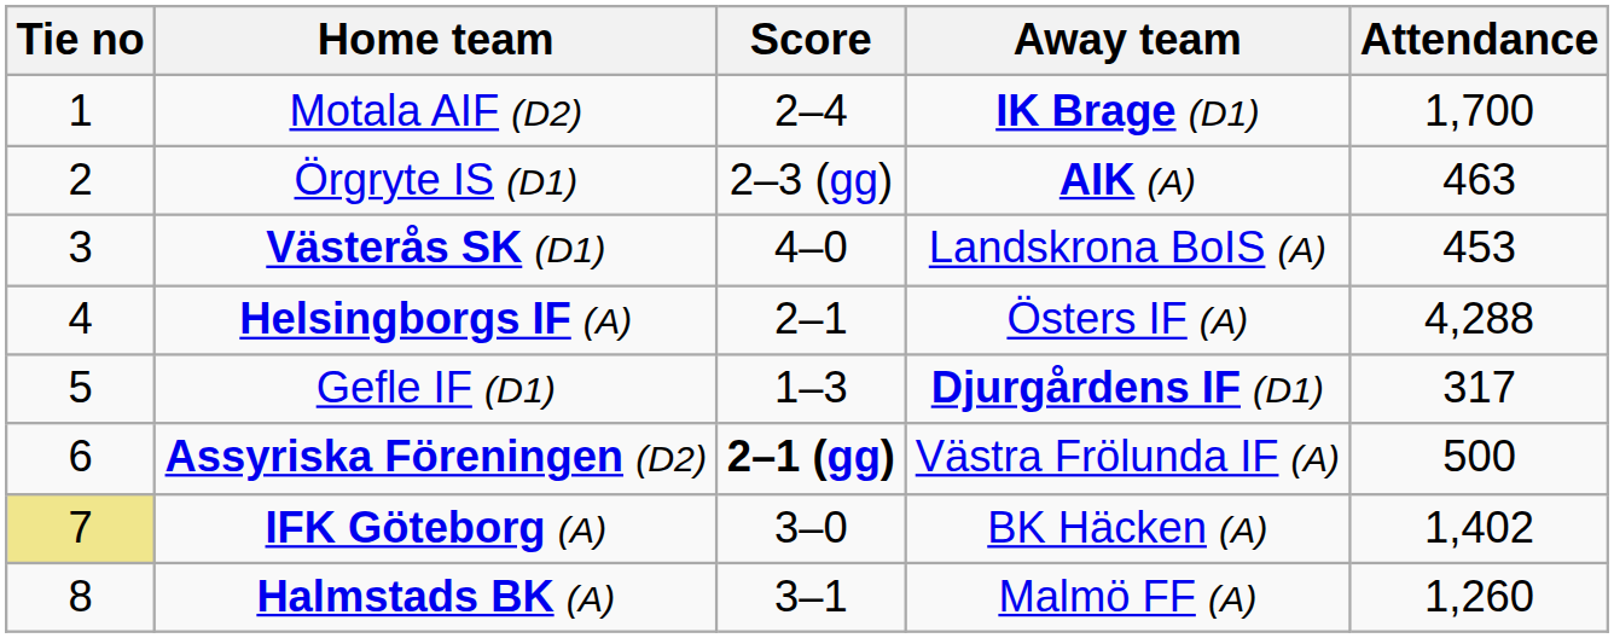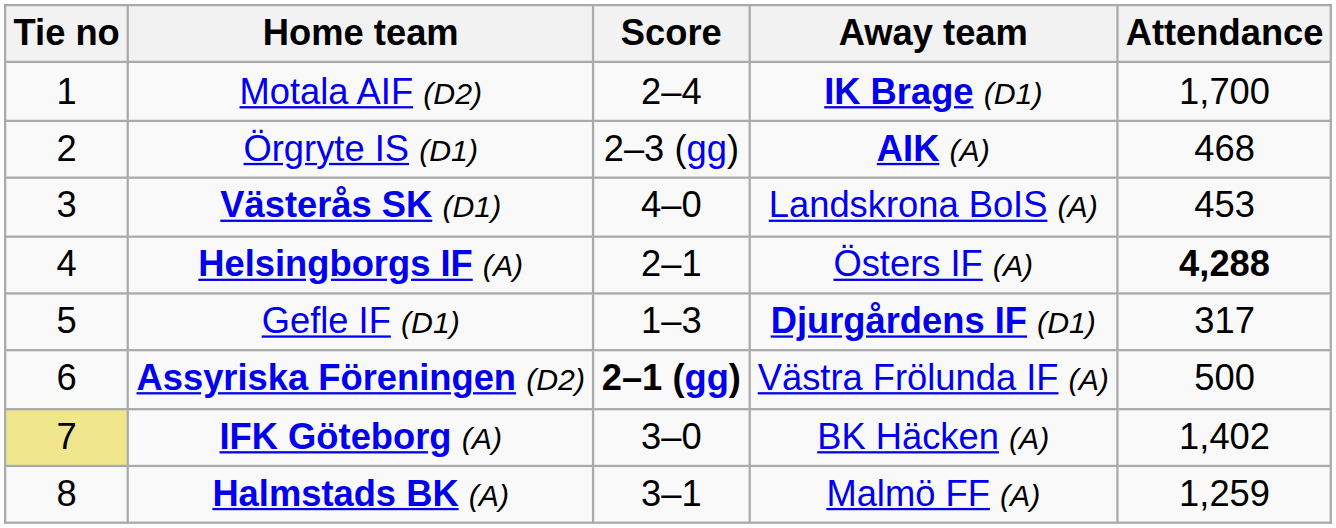 <table class="wikitable" style="text-align:center">
 <tr>
 <th style= width="40px">Tie no</th>
 <th style= width="150px">Home team</th>
 <th style= width="60px">Score</th>
 <th style= width="150px">Away team</th>
 <th style= width="30px">Attendance</th>
 </tr>
 <tr>
 <td>1</td>
 <td><a href='#'>Motala AIF</a> <em><small>(D2)</small></em></td>
 <td>2–4</td>
 <td><strong><a href='#'>IK Brage</a></strong> <em><small>(D1)</small></em></td>
 <td>1,700</td>
 </tr>
 <tr>
 <td>2</td>
 <td><a href='#'>Örgryte IS</a> <em><small>(D1)</small></em></td>
 <td>2–3 (<a href='#'>gg</a>)</td>
 <td><strong><a href='#'>AIK</a></strong> <em><small>(A)</small></em></td>
-<td>463</td>
+<td>468</td>
 </tr>
 <tr>
 <td>3</td>
 <td><strong><a href='#'>Västerås SK</a></strong> <em><small>(D1)</small></em></td>
 <td>4–0</td>
 <td><a href='#'>Landskrona BoIS</a> <em><small>(A)</small></em></td>
 <td>453</td>
 </tr>
 <tr>
 <td>4</td>
 <td><strong><a href='#'>Helsingborgs IF</a></strong> <em><small>(A)</small></em></td>
 <td>2–1</td>
 <td><a href='#'>Östers IF</a> <em><small>(A)</small></em></td>
-<td>4,288</td>
+<td><strong>4,288</strong></td>
 </tr>
 <tr>
 <td>5</td>
 <td><a href='#'>Gefle IF</a> <em><small>(D1)</small></em></td>
 <td>1–3</td>
 <td><strong><a href='#'>Djurgårdens IF</a></strong> <em><small>(D1)</small></em></td>
 <td>317</td>
 </tr>
 <tr>
 <td>6</td>
 <td><strong><a href='#'>Assyriska Föreningen</a></strong> <em><small>(D2)</small></em></td>
 <td><strong>2–1 (<a href='#'>gg</a>)</strong></td>
 <td><a href='#'>Västra Frölunda IF</a> <em><small>(A)</small></em></td>
 <td>500</td>
 </tr>
 <tr>
 <td style="background: khaki;">7</td>
 <td><strong><a href='#'>IFK Göteborg</a></strong> <em><small>(A)</small></em></td>
 <td>3–0</td>
 <td><a href='#'>BK Häcken</a> <em><small>(A)</small></em></td>
 <td>1,402</td>
 </tr>
 <tr>
 <td>8</td>
 <td><strong><a href='#'>Halmstads BK</a></strong> <em><small>(A)</small></em></td>
 <td>3–1</td>
 <td><a href='#'>Malmö FF</a> <em><small>(A)</small></em></td>
-<td>1,260</td>
+<td>1,259</td>
 </tr>
 </table>
